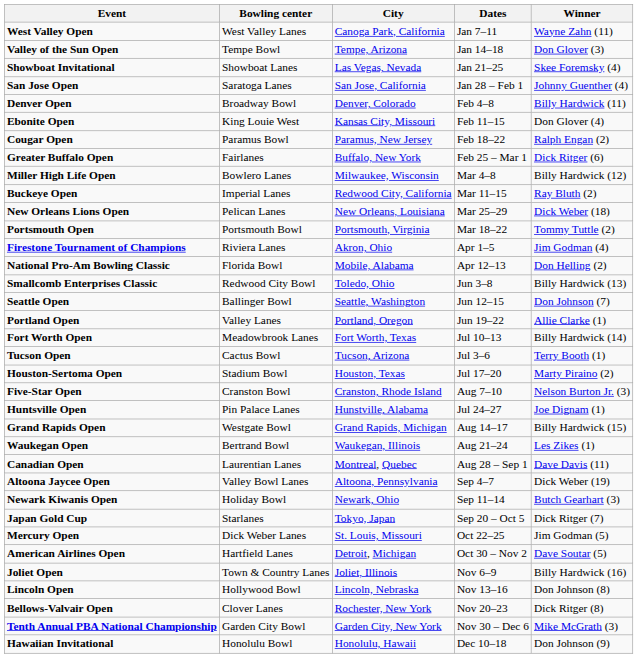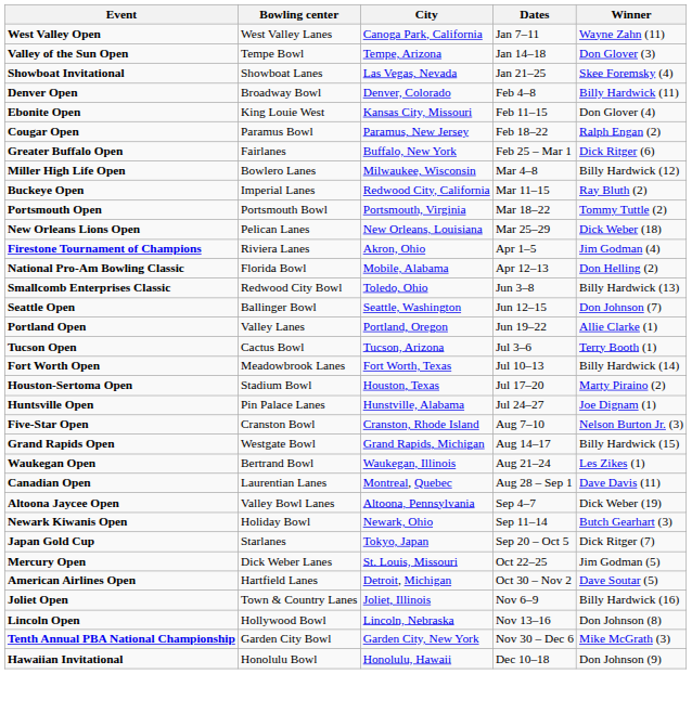 <table class="wikitable">
 <tr>
 <th>Event</th>
 <th>Bowling center</th>
 <th>City</th>
 <th>Dates</th>
 <th>Winner</th>
 </tr>
 <tr>
 <td><strong>West Valley Open</strong></td>
 <td>West Valley Lanes</td>
 <td><a href='#'>Canoga Park, California</a></td>
 <td>Jan 7–11</td>
 <td><a href='#'>Wayne Zahn</a> (11)</td>
 </tr>
 <tr>
 <td><strong>Valley of the Sun Open</strong></td>
 <td>Tempe Bowl</td>
 <td><a href='#'>Tempe, Arizona</a></td>
 <td>Jan 14–18</td>
 <td><a href='#'>Don Glover</a> (3)</td>
 </tr>
 <tr>
 <td><strong>Showboat Invitational</strong></td>
 <td>Showboat Lanes</td>
 <td><a href='#'>Las Vegas, Nevada</a></td>
 <td>Jan 21–25</td>
 <td><a href='#'>Skee Foremsky</a> (4)</td>
-</tr>
-<tr>
-<td><strong>San Jose Open</strong></td>
-<td>Saratoga Lanes</td>
-<td><a href='#'>San Jose, California</a></td>
-<td>Jan 28 – Feb 1</td>
-<td><a href='#'>Johnny Guenther</a> (4)</td>
 </tr>
 <tr>
 <td><strong>Denver Open</strong></td>
 <td>Broadway Bowl</td>
 <td><a href='#'>Denver, Colorado</a></td>
 <td>Feb 4–8</td>
 <td><a href='#'>Billy Hardwick</a> (11)</td>
 </tr>
 <tr>
 <td><strong>Ebonite Open</strong></td>
 <td>King Louie West</td>
 <td><a href='#'>Kansas City, Missouri</a></td>
 <td>Feb 11–15</td>
 <td>Don Glover (4)</td>
 </tr>
 <tr>
 <td><strong>Cougar Open</strong></td>
 <td>Paramus Bowl</td>
 <td><a href='#'>Paramus, New Jersey</a></td>
 <td>Feb 18–22</td>
 <td><a href='#'>Ralph Engan</a> (2)</td>
 </tr>
 <tr>
 <td><strong>Greater Buffalo Open</strong></td>
 <td>Fairlanes</td>
 <td><a href='#'>Buffalo, New York</a></td>
 <td>Feb 25 – Mar 1</td>
 <td><a href='#'>Dick Ritger</a> (6)</td>
 </tr>
 <tr>
 <td><strong>Miller High Life Open</strong></td>
 <td>Bowlero Lanes</td>
 <td><a href='#'>Milwaukee, Wisconsin</a></td>
 <td>Mar 4–8</td>
 <td>Billy Hardwick (12)</td>
 </tr>
 <tr>
 <td><strong>Buckeye Open</strong></td>
 <td>Imperial Lanes</td>
 <td><a href='#'>Redwood City, California</a></td>
 <td>Mar 11–15</td>
 <td><a href='#'>Ray Bluth</a> (2)</td>
 </tr>
 <tr>
+<td><strong>Portsmouth Open</strong></td>
+<td>Portsmouth Bowl</td>
+<td><a href='#'>Portsmouth, Virginia</a></td>
+<td>Mar 18–22</td>
+<td><a href='#'>Tommy Tuttle</a> (2)</td>
+</tr>
+<tr>
 <td><strong>New Orleans Lions Open</strong></td>
 <td>Pelican Lanes</td>
 <td><a href='#'>New Orleans, Louisiana</a></td>
 <td>Mar 25–29</td>
 <td><a href='#'>Dick Weber</a> (18)</td>
-</tr>
-<tr>
-<td><strong>Portsmouth Open</strong></td>
-<td>Portsmouth Bowl</td>
-<td><a href='#'>Portsmouth, Virginia</a></td>
-<td>Mar 18–22</td>
-<td><a href='#'>Tommy Tuttle</a> (2)</td>
 </tr>
 <tr>
 <td><strong><a href='#'>Firestone Tournament of Champions</a></strong></td>
 <td>Riviera Lanes</td>
 <td><a href='#'>Akron, Ohio</a></td>
 <td>Apr 1–5</td>
 <td><a href='#'>Jim Godman</a> (4)</td>
 </tr>
 <tr>
 <td><strong>National Pro-Am Bowling Classic</strong></td>
 <td>Florida Bowl</td>
 <td><a href='#'>Mobile, Alabama</a></td>
 <td>Apr 12–13</td>
 <td><a href='#'>Don Helling</a> (2)</td>
 </tr>
 <tr>
 <td><strong>Smallcomb Enterprises Classic</strong></td>
 <td>Redwood City Bowl</td>
 <td><a href='#'>Toledo, Ohio</a></td>
 <td>Jun 3–8</td>
 <td>Billy Hardwick (13)</td>
 </tr>
 <tr>
 <td><strong>Seattle Open</strong></td>
 <td>Ballinger Bowl</td>
 <td><a href='#'>Seattle, Washington</a></td>
 <td>Jun 12–15</td>
 <td><a href='#'>Don Johnson</a> (7)</td>
 </tr>
 <tr>
 <td><strong>Portland Open</strong></td>
 <td>Valley Lanes</td>
 <td><a href='#'>Portland, Oregon</a></td>
 <td>Jun 19–22</td>
 <td><a href='#'>Allie Clarke</a> (1)</td>
 </tr>
 <tr>
+<td><strong>Tucson Open</strong></td>
+<td>Cactus Bowl</td>
+<td><a href='#'>Tucson, Arizona</a></td>
+<td>Jul 3–6</td>
+<td><a href='#'>Terry Booth</a> (1)</td>
+</tr>
+<tr>
 <td><strong>Fort Worth Open</strong></td>
 <td>Meadowbrook Lanes</td>
 <td><a href='#'>Fort Worth, Texas</a></td>
 <td>Jul 10–13</td>
 <td>Billy Hardwick (14)</td>
-</tr>
-<tr>
-<td><strong>Tucson Open</strong></td>
-<td>Cactus Bowl</td>
-<td><a href='#'>Tucson, Arizona</a></td>
-<td>Jul 3–6</td>
-<td><a href='#'>Terry Booth</a> (1)</td>
 </tr>
 <tr>
 <td><strong>Houston-Sertoma Open</strong></td>
 <td>Stadium Bowl</td>
 <td><a href='#'>Houston, Texas</a></td>
 <td>Jul 17–20</td>
 <td><a href='#'>Marty Piraino</a> (2)</td>
 </tr>
 <tr>
+<td><strong>Huntsville Open</strong></td>
+<td>Pin Palace Lanes</td>
+<td><a href='#'>Hunstville, Alabama</a></td>
+<td>Jul 24–27</td>
+<td><a href='#'>Joe Dignam</a> (1)</td>
+</tr>
+<tr>
 <td><strong>Five-Star Open</strong></td>
 <td>Cranston Bowl</td>
 <td><a href='#'>Cranston, Rhode Island</a></td>
 <td>Aug 7–10</td>
 <td><a href='#'>Nelson Burton Jr.</a> (3)</td>
-</tr>
-<tr>
-<td><strong>Huntsville Open</strong></td>
-<td>Pin Palace Lanes</td>
-<td><a href='#'>Hunstville, Alabama</a></td>
-<td>Jul 24–27</td>
-<td><a href='#'>Joe Dignam</a> (1)</td>
 </tr>
 <tr>
 <td><strong>Grand Rapids Open</strong></td>
 <td>Westgate Bowl</td>
 <td><a href='#'>Grand Rapids, Michigan</a></td>
 <td>Aug 14–17</td>
 <td>Billy Hardwick (15)</td>
 </tr>
 <tr>
 <td><strong>Waukegan Open</strong></td>
 <td>Bertrand Bowl</td>
 <td><a href='#'>Waukegan, Illinois</a></td>
 <td>Aug 21–24</td>
 <td><a href='#'>Les Zikes</a> (1)</td>
 </tr>
 <tr>
 <td><strong>Canadian Open</strong></td>
 <td>Laurentian Lanes</td>
 <td><a href='#'>Montreal</a>, <a href='#'>Quebec</a></td>
 <td>Aug 28 – Sep 1</td>
 <td><a href='#'>Dave Davis</a> (11)</td>
 </tr>
 <tr>
 <td><strong>Altoona Jaycee Open</strong></td>
 <td>Valley Bowl Lanes</td>
 <td><a href='#'>Altoona, Pennsylvania</a></td>
 <td>Sep 4–7</td>
 <td>Dick Weber (19)</td>
 </tr>
 <tr>
 <td><strong>Newark Kiwanis Open</strong></td>
 <td>Holiday Bowl</td>
 <td><a href='#'>Newark, Ohio</a></td>
 <td>Sep 11–14</td>
 <td><a href='#'>Butch Gearhart</a> (3)</td>
 </tr>
 <tr>
 <td><strong>Japan Gold Cup</strong></td>
 <td>Starlanes</td>
 <td><a href='#'>Tokyo, Japan</a></td>
 <td>Sep 20 – Oct 5</td>
 <td>Dick Ritger (7)</td>
 </tr>
 <tr>
 <td><strong>Mercury Open</strong></td>
 <td>Dick Weber Lanes</td>
 <td><a href='#'>St. Louis, Missouri</a></td>
 <td>Oct 22–25</td>
 <td>Jim Godman (5)</td>
 </tr>
 <tr>
 <td><strong>American Airlines Open</strong></td>
 <td>Hartfield Lanes</td>
 <td><a href='#'>Detroit</a>, <a href='#'>Michigan</a></td>
 <td>Oct 30 – Nov 2</td>
 <td><a href='#'>Dave Soutar</a> (5)</td>
 </tr>
 <tr>
 <td><strong>Joliet Open</strong></td>
 <td>Town & Country Lanes</td>
 <td><a href='#'>Joliet, Illinois</a></td>
 <td>Nov 6–9</td>
 <td>Billy Hardwick (16)</td>
 </tr>
 <tr>
 <td><strong>Lincoln Open</strong></td>
 <td>Hollywood Bowl</td>
 <td><a href='#'>Lincoln, Nebraska</a></td>
 <td>Nov 13–16</td>
 <td>Don Johnson (8)</td>
 </tr>
 <tr>
-<td><strong>Bellows-Valvair Open</strong></td>
-<td>Clover Lanes</td>
-<td><a href='#'>Rochester, New York</a></td>
-<td>Nov 20–23</td>
-<td>Dick Ritger (8)</td>
-</tr>
-<tr>
 <td><strong><a href='#'>Tenth Annual PBA National Championship</a></strong></td>
 <td>Garden City Bowl</td>
 <td><a href='#'>Garden City, New York</a></td>
 <td>Nov 30 – Dec 6</td>
 <td><a href='#'>Mike McGrath</a> (3)</td>
 </tr>
 <tr>
 <td><strong>Hawaiian Invitational</strong></td>
 <td>Honolulu Bowl</td>
 <td><a href='#'>Honolulu, Hawaii</a></td>
 <td>Dec 10–18</td>
 <td>Don Johnson (9)</td>
 </tr>
 </table>
